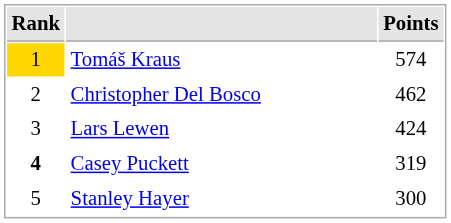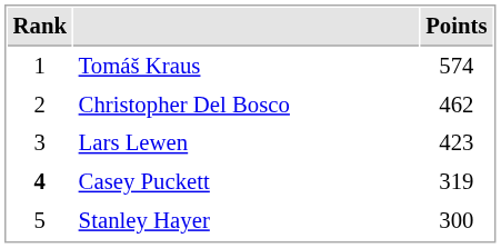 <table cellspacing="1" cellpadding="3" style="border:1px solid #AAAAAA;font-size:86%">
 <tr bgcolor="#E4E4E4">
 <th style="border-bottom:1px solid #AAAAAA" width=10>Rank</th>
 <th style="border-bottom:1px solid #AAAAAA" width=200></th>
 <th style="border-bottom:1px solid #AAAAAA" width=20>Points</th>
 </tr>
 <tr>
-<td align="center" style="background: gold;">1</td>
+<td align="center">1</td>
 <td> <a href='#'>Tomáš Kraus</a></td>
 <td align=center>574</td>
 </tr>
 <tr>
 <td align="center">2</td>
 <td> <a href='#'>Christopher Del Bosco</a></td>
 <td align=center>462</td>
 </tr>
 <tr>
 <td align="center">3</td>
 <td> <a href='#'>Lars Lewen</a></td>
-<td align=center>424</td>
+<td align=center>423</td>
 </tr>
 <tr>
 <td align="center"><strong>4</strong></td>
 <td> <a href='#'>Casey Puckett</a></td>
 <td align=center>319</td>
 </tr>
 <tr>
 <td align="center">5</td>
 <td> <a href='#'>Stanley Hayer</a></td>
 <td align=center>300</td>
 </tr>
 </table>
